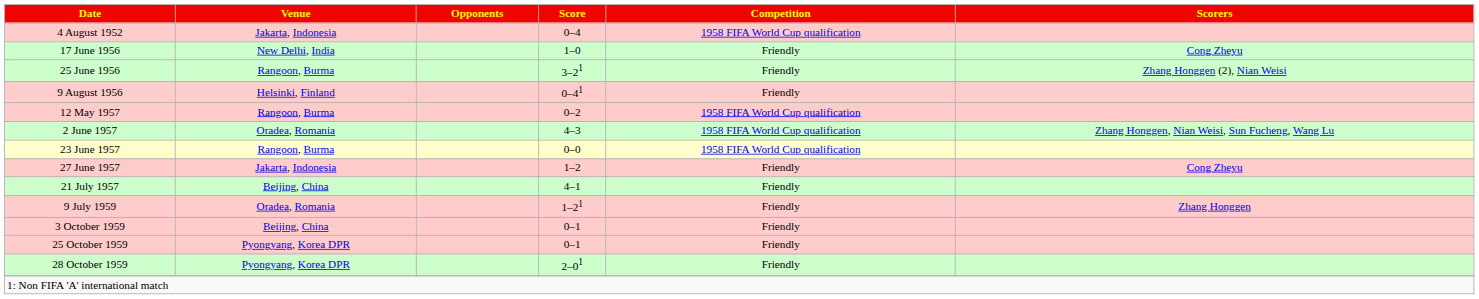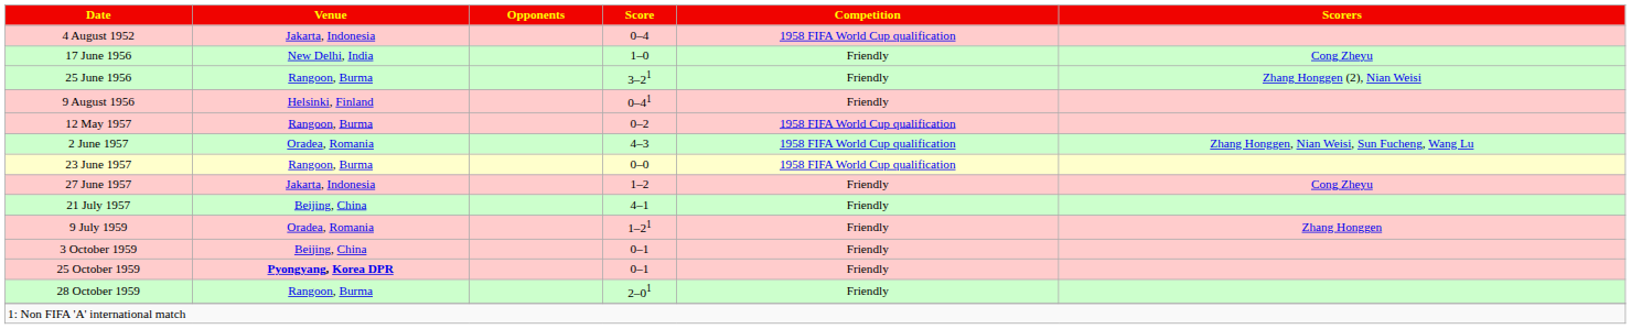 <table width=95% class="wikitable" style="text-align: center; font-size: 90%">
 <tr bgcolor=#F00300 style="color:yellow">
 <td><strong>Date</strong></td>
 <td><strong>Venue</strong></td>
 <td><strong>Opponents</strong></td>
 <td><strong>Score</strong></td>
 <td><strong>Competition</strong></td>
 <td><strong>Scorers</strong></td>
 </tr>
 <tr bgcolor=#FFCCCC>
 <td>4 August 1952</td>
 <td><a href='#'>Jakarta</a>, <a href='#'>Indonesia</a></td>
 <td></td>
 <td>0–4</td>
 <td><a href='#'>1958 FIFA World Cup qualification</a></td>
 <td></td>
 </tr>
 <tr bgcolor=#CCFFCC>
 <td>17 June 1956</td>
 <td><a href='#'>New Delhi</a>, <a href='#'>India</a></td>
 <td></td>
 <td>1–0</td>
 <td>Friendly</td>
 <td><a href='#'>Cong Zheyu</a></td>
 </tr>
 <tr bgcolor=#CCFFCC>
 <td>25 June 1956</td>
 <td><a href='#'>Rangoon</a>, <a href='#'>Burma</a></td>
 <td></td>
 <td>3–2<sup>1</sup></td>
 <td>Friendly</td>
 <td><a href='#'>Zhang Honggen</a> (2), <a href='#'>Nian Weisi</a></td>
 </tr>
 <tr bgcolor=#FFCCCC>
 <td>9 August 1956</td>
 <td><a href='#'>Helsinki</a>, <a href='#'>Finland</a></td>
 <td></td>
 <td>0–4<sup>1</sup></td>
 <td>Friendly</td>
 <td></td>
 </tr>
 <tr bgcolor=#FFCCCC>
 <td>12 May 1957</td>
 <td><a href='#'>Rangoon</a>, <a href='#'>Burma</a></td>
 <td></td>
 <td>0–2</td>
 <td><a href='#'>1958 FIFA World Cup qualification</a></td>
 <td></td>
 </tr>
 <tr bgcolor=#CCFFCC>
 <td>2 June 1957</td>
 <td><a href='#'>Oradea</a>, <a href='#'>Romania</a></td>
 <td></td>
 <td>4–3</td>
 <td><a href='#'>1958 FIFA World Cup qualification</a></td>
 <td><a href='#'>Zhang Honggen</a>, <a href='#'>Nian Weisi</a>, <a href='#'>Sun Fucheng</a>, <a href='#'>Wang Lu</a></td>
 </tr>
 <tr bgcolor=#FFFFCC>
 <td>23 June 1957</td>
 <td><a href='#'>Rangoon</a>, <a href='#'>Burma</a></td>
 <td></td>
 <td>0–0</td>
 <td><a href='#'>1958 FIFA World Cup qualification</a></td>
 <td></td>
 </tr>
 <tr bgcolor=#FFCCCC>
 <td>27 June 1957</td>
 <td><a href='#'>Jakarta</a>, <a href='#'>Indonesia</a></td>
 <td></td>
 <td>1–2</td>
 <td>Friendly</td>
 <td><a href='#'>Cong Zheyu</a></td>
 </tr>
 <tr bgcolor=#CCFFCC>
 <td>21 July 1957</td>
 <td><a href='#'>Beijing</a>, <a href='#'>China</a></td>
 <td></td>
 <td>4–1</td>
 <td>Friendly</td>
 <td></td>
 </tr>
 <tr bgcolor=#FFCCCC>
 <td>9 July 1959</td>
 <td><a href='#'>Oradea</a>, <a href='#'>Romania</a></td>
 <td></td>
 <td>1–2<sup>1</sup></td>
 <td>Friendly</td>
 <td><a href='#'>Zhang Honggen</a></td>
 </tr>
 <tr bgcolor=#FFCCCC>
 <td>3 October 1959</td>
 <td><a href='#'>Beijing</a>, <a href='#'>China</a></td>
 <td></td>
 <td>0–1</td>
 <td>Friendly</td>
 <td></td>
 </tr>
 <tr bgcolor=#FFCCCC>
 <td>25 October 1959</td>
-<td><a href='#'>Pyongyang</a>, <a href='#'>Korea DPR</a></td>
+<td><strong><a href='#'>Pyongyang</a>, <a href='#'>Korea DPR</a></strong></td>
 <td></td>
 <td>0–1</td>
 <td>Friendly</td>
 <td></td>
 </tr>
 <tr bgcolor=#CCFFCC>
 <td>28 October 1959</td>
-<td><a href='#'>Pyongyang</a>, <a href='#'>Korea DPR</a></td>
+<td><a href='#'>Rangoon</a>, <a href='#'>Burma</a></td>
 <td></td>
 <td>2–0<sup>1</sup></td>
 <td>Friendly</td>
 <td></td>
 </tr>
 <tr>
 </tr>
 <tr>
 <td colspan=6 align=left>1: Non FIFA 'A' international match</td>
 </tr>
 </table>
